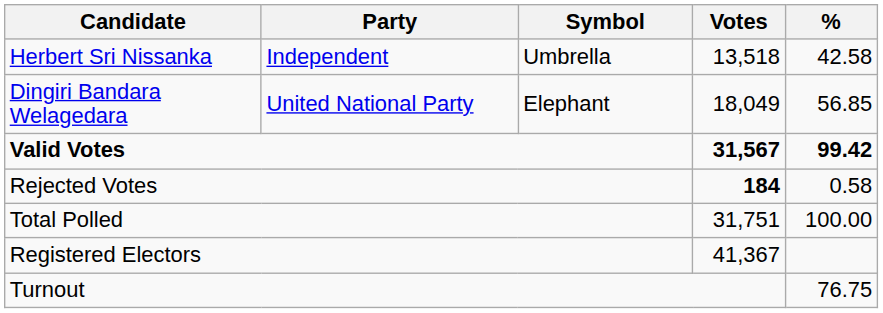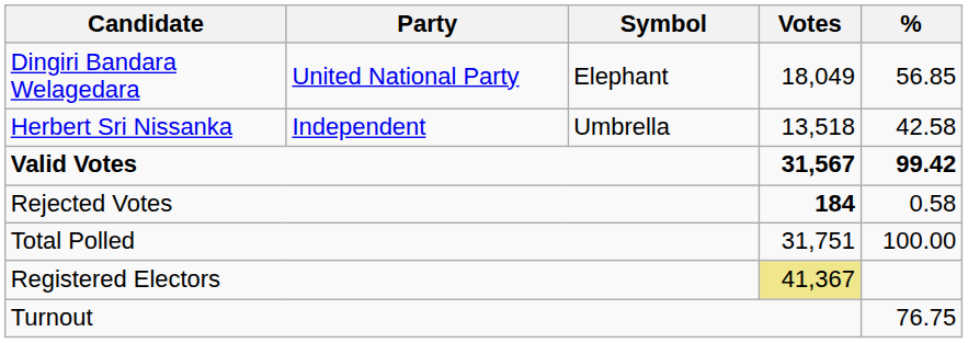 <table class="wikitable" border="1" style="text-align:right;">
 <tr>
 <th align=left width="180">Candidate</th>
 <th align=left width="180">Party</th>
 <th align=left width="120">Symbol</th>
 <th align=left width="60">Votes</th>
 <th align=left width="60">%</th>
 </tr>
 <tr>
+<td align=left><a href='#'>Dingiri Bandara Welagedara</a></td>
+<td align=left><a href='#'>United National Party</a></td>
+<td align=left>Elephant</td>
+<td>18,049</td>
+<td>56.85</td>
+</tr>
+<tr>
 <td align=left><a href='#'>Herbert Sri Nissanka</a></td>
 <td align=left><a href='#'>Independent</a></td>
 <td align=left>Umbrella</td>
 <td>13,518</td>
 <td>42.58</td>
-</tr>
-<tr>
-<td align=left><a href='#'>Dingiri Bandara Welagedara</a></td>
-<td align=left><a href='#'>United National Party</a></td>
-<td align=left>Elephant</td>
-<td>18,049</td>
-<td>56.85</td>
 </tr>
 <tr>
 <td align=left colspan=3><strong>Valid Votes</strong></td>
 <td><strong>31,567</strong></td>
 <td><strong>99.42</strong></td>
 </tr>
 <tr>
 <td align=left colspan=3>Rejected Votes</td>
 <td><strong>184</strong></td>
 <td>0.58</td>
 </tr>
 <tr>
 <td align=left colspan=3>Total Polled</td>
 <td>31,751</td>
 <td>100.00</td>
 </tr>
 <tr>
 <td align=left colspan=3>Registered Electors</td>
-<td>41,367</td>
+<td style="background: khaki;">41,367</td>
 <td></td>
 </tr>
 <tr>
 <td align=left colspan=4>Turnout</td>
 <td>76.75</td>
 </tr>
 </table>
